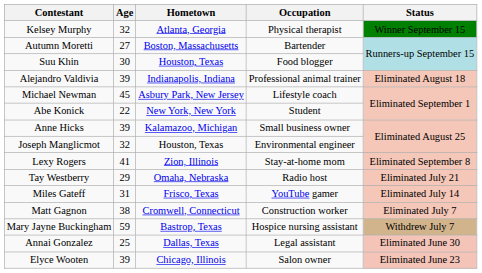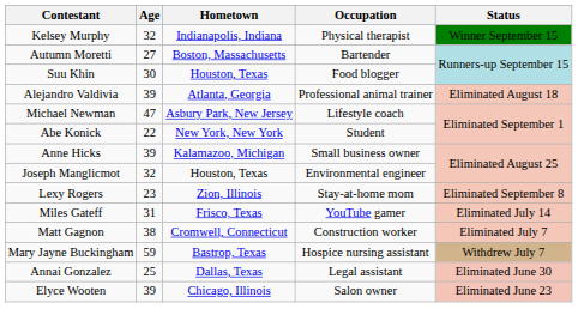 <table class="wikitable sortable plainheader" style="text-align:center; ">
 <tr style="background:#C1D8FF;">
 <th>Contestant</th>
 <th>Age</th>
 <th>Hometown</th>
 <th>Occupation</th>
 <th>Status</th>
 </tr>
 <tr>
 <td>Kelsey Murphy</td>
 <td>32</td>
-<td><a href='#'>Atlanta, Georgia</a></td>
+<td><a href='#'>Indianapolis, Indiana</a></td>
 <td>Physical therapist</td>
 <td style="background:green;"><span>Winner September 15</span></td>
 </tr>
 <tr>
 <td>Autumn Moretti</td>
 <td>27</td>
 <td><a href='#'>Boston, Massachusetts</a></td>
 <td>Bartender</td>
 <td rowspan="2" style="background:#B0E0E6; text-align:center;">Runners-up September 15</td>
 </tr>
 <tr>
 <td>Suu Khin</td>
 <td>30</td>
 <td><a href='#'>Houston, Texas</a></td>
 <td>Food blogger</td>
 </tr>
 <tr>
 <td>Alejandro Valdivia</td>
 <td>39</td>
-<td><a href='#'>Indianapolis, Indiana</a></td>
+<td><a href='#'>Atlanta, Georgia</a></td>
 <td>Professional animal trainer</td>
 <td style="background:#f4c7b8; text-align:center;">Eliminated August 18</td>
 </tr>
 <tr>
 <td>Michael Newman</td>
-<td>45</td>
+<td>47</td>
 <td><a href='#'>Asbury Park, New Jersey</a></td>
 <td>Lifestyle coach</td>
 <td rowspan="2" style="background:#f4c7b8; text-align:center;">Eliminated September 1</td>
 </tr>
 <tr>
 <td>Abe Konick</td>
 <td>22</td>
 <td><a href='#'>New York, New York</a></td>
 <td>Student</td>
 </tr>
 <tr>
 <td>Anne Hicks</td>
 <td>39</td>
 <td><a href='#'>Kalamazoo, Michigan</a></td>
 <td>Small business owner</td>
 <td rowspan="2" style="background:#f4c7b8; text-align:center;">Eliminated August 25</td>
 </tr>
 <tr>
 <td>Joseph Manglicmot</td>
 <td>32</td>
 <td>Houston, Texas</td>
 <td>Environmental engineer</td>
 </tr>
 <tr>
 <td>Lexy Rogers</td>
-<td>41</td>
+<td>23</td>
 <td><a href='#'>Zion, Illinois</a></td>
 <td>Stay-at-home mom</td>
 <td style="background:#f4c7b8; text-align:center;">Eliminated September 8</td>
-</tr>
-<tr>
-<td>Tay Westberry</td>
-<td>29</td>
-<td><a href='#'>Omaha, Nebraska</a></td>
-<td>Radio host</td>
-<td style="background:#f4c7b8; text-align:center;">Eliminated July 21</td>
 </tr>
 <tr>
 <td>Miles Gateff</td>
 <td>31</td>
 <td><a href='#'>Frisco, Texas</a></td>
 <td><a href='#'>YouTube</a> gamer</td>
 <td style="background:#f4c7b8; text-align:center;">Eliminated July 14</td>
 </tr>
 <tr>
 <td>Matt Gagnon</td>
 <td>38</td>
 <td><a href='#'>Cromwell, Connecticut</a></td>
 <td>Construction worker</td>
 <td style="background:#f4c7b8; text-align:center;">Eliminated July 7</td>
 </tr>
 <tr>
 <td>Mary Jayne Buckingham</td>
 <td>59</td>
 <td><a href='#'>Bastrop, Texas</a></td>
 <td>Hospice nursing assistant</td>
 <td style="background:tan; text-align:center;">Withdrew July 7</td>
 </tr>
 <tr>
 <td>Annai Gonzalez</td>
 <td>25</td>
 <td><a href='#'>Dallas, Texas</a></td>
 <td>Legal assistant</td>
 <td style="background:#f4c4b8; text-align:center;">Eliminated June 30</td>
 </tr>
 <tr>
 <td>Elyce Wooten</td>
 <td>39</td>
 <td><a href='#'>Chicago, Illinois</a></td>
 <td>Salon owner</td>
 <td style="background:#f4c4b8; text-align:center;">Eliminated June 23</td>
 </tr>
 </table>
